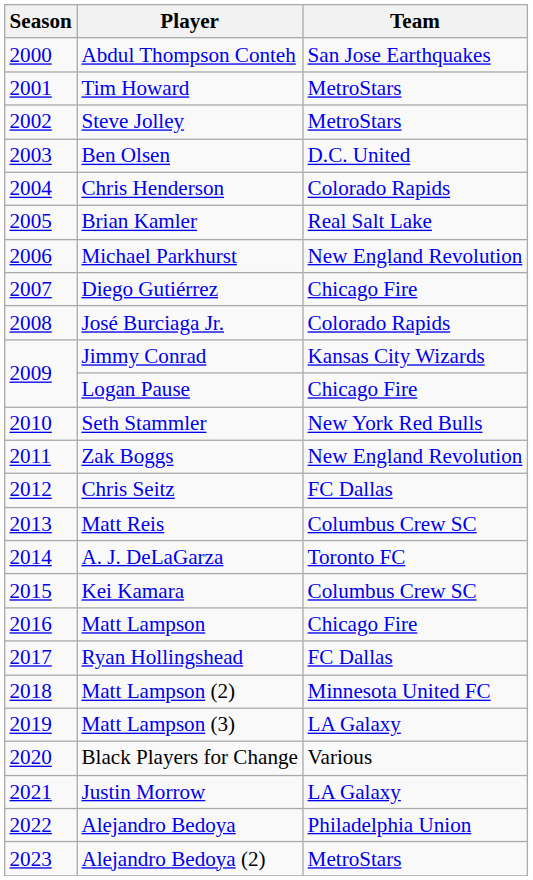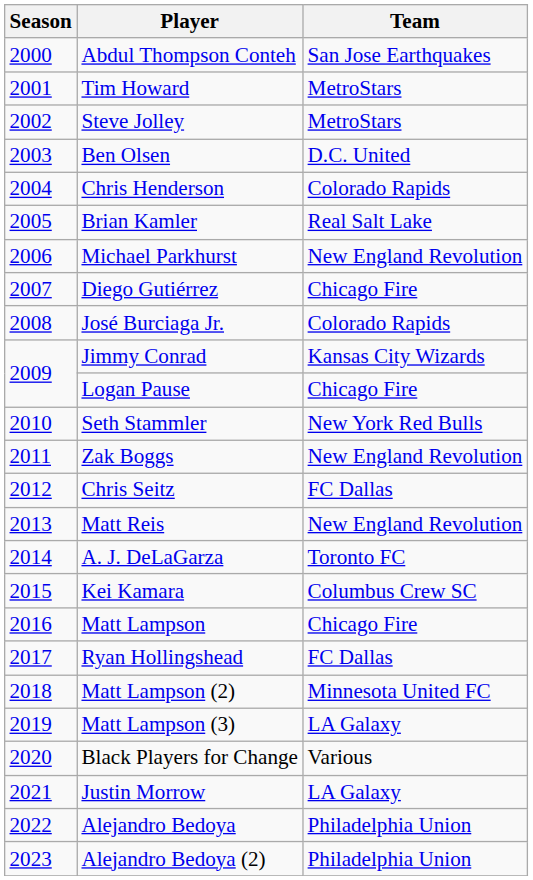 <table class="wikitable">
 <tr>
 <th>Season</th>
 <th>Player</th>
 <th>Team</th>
 </tr>
 <tr>
 <td><a href='#'>2000</a></td>
 <td> <a href='#'>Abdul Thompson Conteh</a></td>
 <td><a href='#'>San Jose Earthquakes</a></td>
 </tr>
 <tr>
 <td><a href='#'>2001</a></td>
 <td> <a href='#'>Tim Howard</a></td>
 <td><a href='#'>MetroStars</a></td>
 </tr>
 <tr>
 <td><a href='#'>2002</a></td>
 <td> <a href='#'>Steve Jolley</a></td>
 <td><a href='#'>MetroStars</a></td>
 </tr>
 <tr>
 <td><a href='#'>2003</a></td>
 <td> <a href='#'>Ben Olsen</a></td>
 <td><a href='#'>D.C. United</a></td>
 </tr>
 <tr>
 <td><a href='#'>2004</a></td>
 <td> <a href='#'>Chris Henderson</a></td>
 <td><a href='#'>Colorado Rapids</a></td>
 </tr>
 <tr>
 <td><a href='#'>2005</a></td>
 <td> <a href='#'>Brian Kamler</a></td>
 <td><a href='#'>Real Salt Lake</a></td>
 </tr>
 <tr>
 <td><a href='#'>2006</a></td>
 <td> <a href='#'>Michael Parkhurst</a></td>
 <td><a href='#'>New England Revolution</a></td>
 </tr>
 <tr>
 <td><a href='#'>2007</a></td>
 <td> <a href='#'>Diego Gutiérrez</a></td>
 <td><a href='#'>Chicago Fire</a></td>
 </tr>
 <tr>
 <td><a href='#'>2008</a></td>
 <td> <a href='#'>José Burciaga Jr.</a></td>
 <td><a href='#'>Colorado Rapids</a></td>
 </tr>
 <tr>
 <td rowspan=2><a href='#'>2009</a></td>
 <td> <a href='#'>Jimmy Conrad</a></td>
 <td><a href='#'>Kansas City Wizards</a></td>
 </tr>
 <tr>
 <td> <a href='#'>Logan Pause</a></td>
 <td><a href='#'>Chicago Fire</a></td>
 </tr>
 <tr>
 <td><a href='#'>2010</a></td>
 <td> <a href='#'>Seth Stammler</a></td>
 <td><a href='#'>New York Red Bulls</a></td>
 </tr>
 <tr>
 <td><a href='#'>2011</a></td>
 <td> <a href='#'>Zak Boggs</a></td>
 <td><a href='#'>New England Revolution</a></td>
 </tr>
 <tr>
 <td><a href='#'>2012</a></td>
 <td> <a href='#'>Chris Seitz</a></td>
 <td><a href='#'>FC Dallas</a></td>
 </tr>
 <tr>
 <td><a href='#'>2013</a></td>
 <td> <a href='#'>Matt Reis</a></td>
-<td><a href='#'>Columbus Crew SC</a></td>
+<td><a href='#'>New England Revolution</a></td>
 </tr>
 <tr>
 <td><a href='#'>2014</a></td>
 <td> <a href='#'>A. J. DeLaGarza</a></td>
 <td><a href='#'>Toronto FC</a></td>
 </tr>
 <tr>
 <td><a href='#'>2015</a></td>
 <td> <a href='#'>Kei Kamara</a></td>
 <td><a href='#'>Columbus Crew SC</a></td>
 </tr>
 <tr>
 <td><a href='#'>2016</a></td>
 <td> <a href='#'>Matt Lampson</a></td>
 <td><a href='#'>Chicago Fire</a></td>
 </tr>
 <tr>
 <td><a href='#'>2017</a></td>
 <td> <a href='#'>Ryan Hollingshead</a></td>
 <td><a href='#'>FC Dallas</a></td>
 </tr>
 <tr>
 <td><a href='#'>2018</a></td>
 <td> <a href='#'>Matt Lampson</a> (2)</td>
 <td><a href='#'>Minnesota United FC</a></td>
 </tr>
 <tr>
 <td><a href='#'>2019</a></td>
 <td> <a href='#'>Matt Lampson</a> (3)</td>
 <td><a href='#'>LA Galaxy</a></td>
 </tr>
 <tr>
 <td><a href='#'>2020</a></td>
 <td>Black Players for Change</td>
 <td>Various</td>
 </tr>
 <tr>
 <td><a href='#'>2021</a></td>
 <td> <a href='#'>Justin Morrow</a></td>
 <td><a href='#'>LA Galaxy</a></td>
 </tr>
 <tr>
 <td><a href='#'>2022</a></td>
 <td> <a href='#'>Alejandro Bedoya</a></td>
 <td><a href='#'>Philadelphia Union</a></td>
 </tr>
 <tr>
 <td><a href='#'>2023</a></td>
 <td> <a href='#'>Alejandro Bedoya</a> (2)</td>
-<td><a href='#'>MetroStars</a></td>
+<td><a href='#'>Philadelphia Union</a></td>
 </tr>
 </table>
